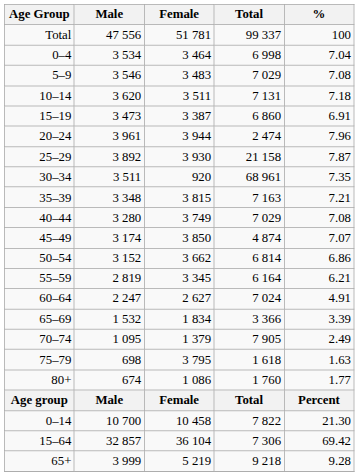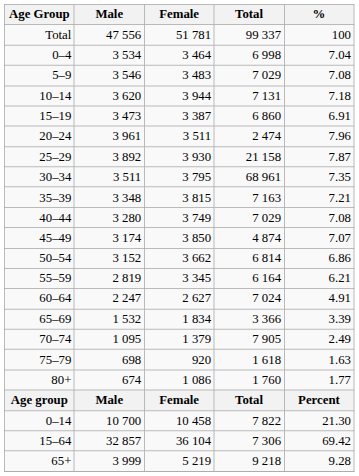 <table class="wikitable">
 <tr>
 <th width="80pt">Age Group</th>
 <th width="80pt">Male</th>
 <th width="80pt">Female</th>
 <th width="80pt">Total</th>
 <th width="80pt">%</th>
 </tr>
 <tr>
 <td align="right">Total</td>
 <td align="right">47 556</td>
 <td align="right">51 781</td>
 <td align="right">99 337</td>
 <td align="right">100</td>
 </tr>
 <tr>
 <td align="right">0–4</td>
 <td align="right">3 534</td>
 <td align="right">3 464</td>
 <td align="right">6 998</td>
 <td align="right">7.04</td>
 </tr>
 <tr>
 <td align="right">5–9</td>
 <td align="right">3 546</td>
 <td align="right">3 483</td>
 <td align="right">7 029</td>
 <td align="right">7.08</td>
 </tr>
 <tr>
 <td align="right">10–14</td>
 <td align="right">3 620</td>
-<td align="right">3 511</td>
+<td align="right">3 944</td>
 <td align="right">7 131</td>
 <td align="right">7.18</td>
 </tr>
 <tr>
 <td align="right">15–19</td>
 <td align="right">3 473</td>
 <td align="right">3 387</td>
 <td align="right">6 860</td>
 <td align="right">6.91</td>
 </tr>
 <tr>
 <td align="right">20–24</td>
 <td align="right">3 961</td>
-<td align="right">3 944</td>
+<td align="right">3 511</td>
 <td align="right">2 474</td>
 <td align="right">7.96</td>
 </tr>
 <tr>
 <td align="right">25–29</td>
 <td align="right">3 892</td>
 <td align="right">3 930</td>
 <td align="right">21 158</td>
 <td align="right">7.87</td>
 </tr>
 <tr>
 <td align="right">30–34</td>
 <td align="right">3 511</td>
-<td align="right">920</td>
+<td align="right">3 795</td>
 <td align="right">68 961</td>
 <td align="right">7.35</td>
 </tr>
 <tr>
 <td align="right">35–39</td>
 <td align="right">3 348</td>
 <td align="right">3 815</td>
 <td align="right">7 163</td>
 <td align="right">7.21</td>
 </tr>
 <tr>
 <td align="right">40–44</td>
 <td align="right">3 280</td>
 <td align="right">3 749</td>
 <td align="right">7 029</td>
 <td align="right">7.08</td>
 </tr>
 <tr>
 <td align="right">45–49</td>
 <td align="right">3 174</td>
 <td align="right">3 850</td>
 <td align="right">4 874</td>
 <td align="right">7.07</td>
 </tr>
 <tr>
 <td align="right">50–54</td>
 <td align="right">3 152</td>
 <td align="right">3 662</td>
 <td align="right">6 814</td>
 <td align="right">6.86</td>
 </tr>
 <tr>
 <td align="right">55–59</td>
 <td align="right">2 819</td>
 <td align="right">3 345</td>
 <td align="right">6 164</td>
 <td align="right">6.21</td>
 </tr>
 <tr>
 <td align="right">60–64</td>
 <td align="right">2 247</td>
 <td align="right">2 627</td>
 <td align="right">7 024</td>
 <td align="right">4.91</td>
 </tr>
 <tr>
 <td align="right">65–69</td>
 <td align="right">1 532</td>
 <td align="right">1 834</td>
 <td align="right">3 366</td>
 <td align="right">3.39</td>
 </tr>
 <tr>
 <td align="right">70–74</td>
 <td align="right">1 095</td>
 <td align="right">1 379</td>
 <td align="right">7 905</td>
 <td align="right">2.49</td>
 </tr>
 <tr>
 <td align="right">75–79</td>
 <td align="right">698</td>
-<td align="right">3 795</td>
+<td align="right">920</td>
 <td align="right">1 618</td>
 <td align="right">1.63</td>
 </tr>
 <tr>
 <td align="right">80+</td>
 <td align="right">674</td>
 <td align="right">1 086</td>
 <td align="right">1 760</td>
 <td align="right">1.77</td>
 </tr>
 <tr>
 <th width="50">Age group</th>
 <th width="80pt">Male</th>
 <th width="80">Female</th>
 <th width="80">Total</th>
 <th width="50">Percent</th>
 </tr>
 <tr>
 <td align="right">0–14</td>
 <td align="right">10 700</td>
 <td align="right">10 458</td>
 <td align="right">7 822</td>
 <td align="right">21.30</td>
 </tr>
 <tr>
 <td align="right">15–64</td>
 <td align="right">32 857</td>
 <td align="right">36 104</td>
 <td align="right">7 306</td>
 <td align="right">69.42</td>
 </tr>
 <tr>
 <td align="right">65+</td>
 <td align="right">3 999</td>
 <td align="right">5 219</td>
 <td align="right">9 218</td>
 <td align="right">9.28</td>
 </tr>
 <tr>
 </tr>
 </table>
